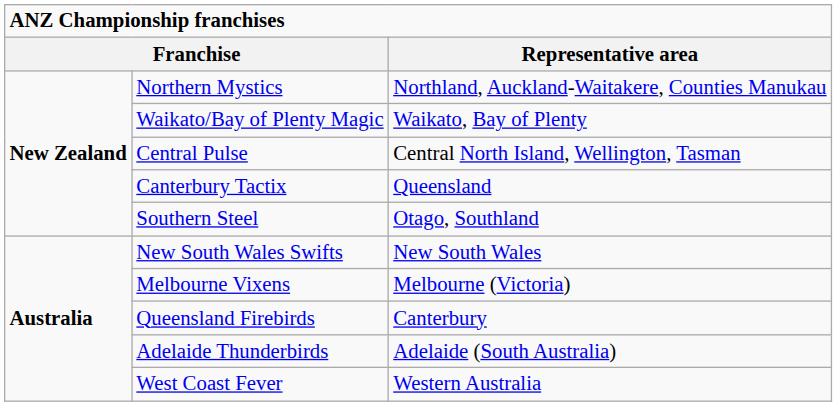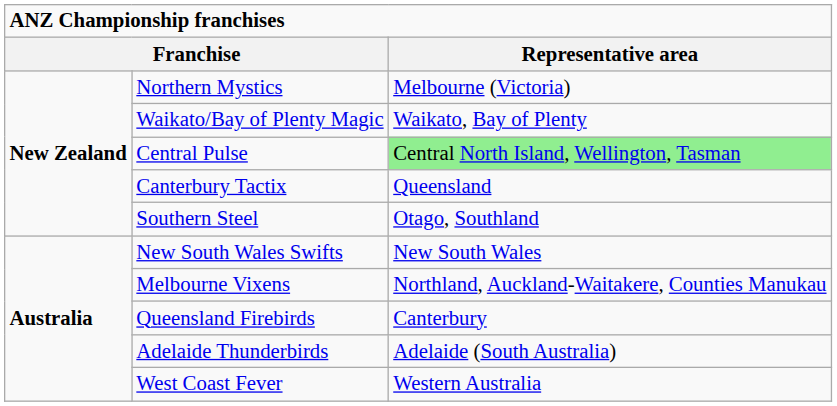 <table class="wikitable">
 <tr>
 <td colspan="3"><strong>ANZ Championship franchises</strong></td>
 </tr>
 <tr>
 <th colspan="2">Franchise</th>
 <th>Representative area</th>
 </tr>
 <tr>
 <td rowspan="5"><strong>New Zealand</strong></td>
 <td><a href='#'>Northern Mystics</a></td>
-<td><a href='#'>Northland</a>, <a href='#'>Auckland</a>-<a href='#'>Waitakere</a>, <a href='#'>Counties Manukau</a></td>
+<td><a href='#'>Melbourne</a> (<a href='#'>Victoria</a>)</td>
 </tr>
 <tr>
 <td><a href='#'>Waikato/Bay of Plenty Magic</a></td>
 <td><a href='#'>Waikato</a>, <a href='#'>Bay of Plenty</a></td>
 </tr>
 <tr>
 <td><a href='#'>Central Pulse</a></td>
-<td>Central <a href='#'>North Island</a>, <a href='#'>Wellington</a>, <a href='#'>Tasman</a></td>
+<td style="background: lightgreen;">Central <a href='#'>North Island</a>, <a href='#'>Wellington</a>, <a href='#'>Tasman</a></td>
 </tr>
 <tr>
 <td><a href='#'>Canterbury Tactix</a></td>
 <td><a href='#'>Queensland</a></td>
 </tr>
 <tr>
 <td><a href='#'>Southern Steel</a></td>
 <td><a href='#'>Otago</a>, <a href='#'>Southland</a></td>
 </tr>
 <tr>
 <td rowspan="5"><strong>Australia</strong></td>
 <td><a href='#'>New South Wales Swifts</a></td>
 <td><a href='#'>New South Wales</a></td>
 </tr>
 <tr>
 <td><a href='#'>Melbourne Vixens</a></td>
-<td><a href='#'>Melbourne</a> (<a href='#'>Victoria</a>)</td>
+<td><a href='#'>Northland</a>, <a href='#'>Auckland</a>-<a href='#'>Waitakere</a>, <a href='#'>Counties Manukau</a></td>
 </tr>
 <tr>
 <td><a href='#'>Queensland Firebirds</a></td>
 <td><a href='#'>Canterbury</a></td>
 </tr>
 <tr>
 <td><a href='#'>Adelaide Thunderbirds</a></td>
 <td><a href='#'>Adelaide</a> (<a href='#'>South Australia</a>)</td>
 </tr>
 <tr>
 <td><a href='#'>West Coast Fever</a></td>
 <td><a href='#'>Western Australia</a></td>
 </tr>
 </table>
